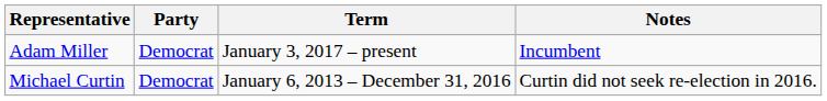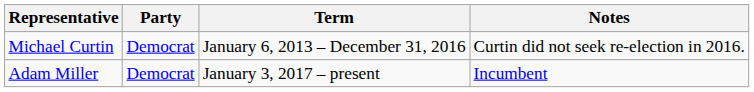 <table class=wikitable>
 <tr valign=bottom>
 <th>Representative</th>
 <th>Party</th>
 <th>Term</th>
 <th>Notes</th>
 </tr>
 <tr>
+<td><a href='#'>Michael Curtin</a></td>
+<td><a href='#'>Democrat</a></td>
+<td>January 6, 2013 – December 31, 2016</td>
+<td>Curtin did not seek re-election in 2016.</td>
+</tr>
+<tr>
 <td><a href='#'>Adam Miller</a></td>
 <td><a href='#'>Democrat</a></td>
 <td>January 3, 2017 – present</td>
 <td><a href='#'>Incumbent</a></td>
 </tr>
-<tr>
-<td><a href='#'>Michael Curtin</a></td>
-<td><a href='#'>Democrat</a></td>
-<td>January 6, 2013 – December 31, 2016</td>
-<td>Curtin did not seek re-election in 2016.</td>
-</tr>
 </table>
